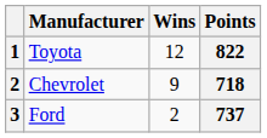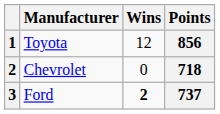 <table class="wikitable" style="font-size:85%; text-align:center;">
 <tr>
 <th></th>
 <th>Manufacturer</th>
 <th>Wins</th>
 <th>Points</th>
 </tr>
 <tr>
 <th>1</th>
 <td align=left><a href='#'>Toyota</a></td>
 <td>12</td>
-<th>822</th>
+<th>856</th>
 </tr>
 <tr>
 <th>2</th>
 <td align=left><a href='#'>Chevrolet</a></td>
-<td>9</td>
+<td>0</td>
 <th>718</th>
 </tr>
 <tr>
 <th>3</th>
 <td align=left><a href='#'>Ford</a></td>
-<td>2</td>
+<td><strong>2</strong></td>
 <th>737</th>
 </tr>
 </table>
